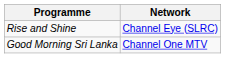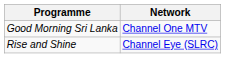 <table class="wikitable">
 <tr>
 <th>Programme</th>
 <th>Network</th>
 </tr>
 <tr>
+<td><em>Good Morning Sri Lanka</em></td>
+<td><a href='#'>Channel One MTV</a></td>
+</tr>
+<tr>
 <td><em>Rise and Shine</em></td>
 <td><a href='#'>Channel Eye (SLRC)</a></td>
 </tr>
-<tr>
-<td><em>Good Morning Sri Lanka</em></td>
-<td><a href='#'>Channel One MTV</a></td>
-</tr>
 </table>
